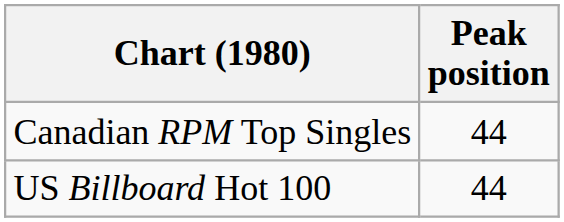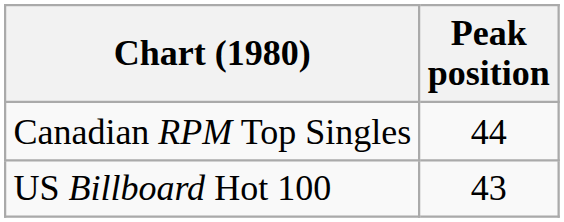 <table class="wikitable sortable">
 <tr>
 <th>Chart (1980)</th>
 <th>Peak<br>position</th>
 </tr>
 <tr>
 <td align="left">Canadian <em>RPM</em> Top Singles</td>
 <td style="text-align:center;">44</td>
 </tr>
 <tr>
 <td align="left">US <em>Billboard</em> Hot 100</td>
-<td style="text-align:center;">44</td>
+<td style="text-align:center;">43</td>
 </tr>
 </table>
